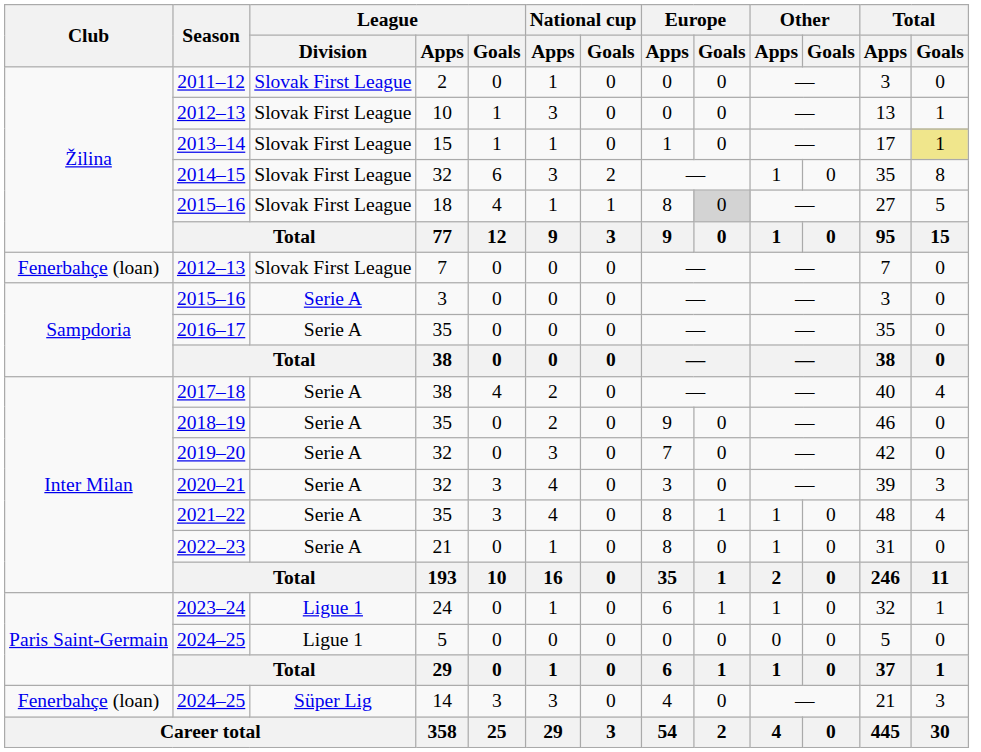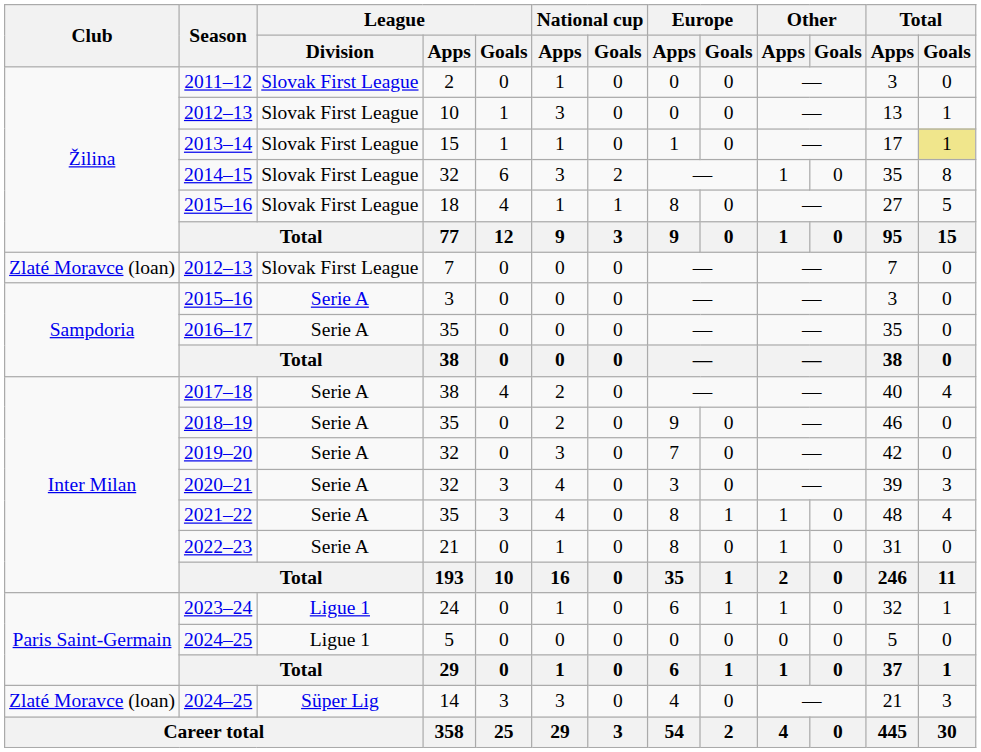 <table class="wikitable" style="text-align:center">
 <tr>
 <th rowspan="2">Club</th>
 <th rowspan="2">Season</th>
 <th colspan="3">League</th>
 <th colspan="2">National cup</th>
 <th colspan="2">Europe</th>
 <th colspan="2">Other</th>
 <th colspan="2">Total</th>
 </tr>
 <tr>
 <th>Division</th>
 <th>Apps</th>
 <th>Goals</th>
 <th>Apps</th>
 <th>Goals</th>
 <th>Apps</th>
 <th>Goals</th>
 <th>Apps</th>
 <th>Goals</th>
 <th>Apps</th>
 <th>Goals</th>
 </tr>
 <tr>
 <td rowspan="6"><a href='#'>Žilina</a></td>
 <td><a href='#'>2011–12</a></td>
 <td><a href='#'>Slovak First League</a></td>
 <td>2</td>
 <td>0</td>
 <td>1</td>
 <td>0</td>
 <td>0</td>
 <td>0</td>
 <td colspan="2">—</td>
 <td>3</td>
 <td>0</td>
 </tr>
 <tr>
 <td><a href='#'>2012–13</a></td>
 <td>Slovak First League</td>
 <td>10</td>
 <td>1</td>
 <td>3</td>
 <td>0</td>
 <td>0</td>
 <td>0</td>
 <td colspan="2">—</td>
 <td>13</td>
 <td>1</td>
 </tr>
 <tr>
 <td><a href='#'>2013–14</a></td>
 <td>Slovak First League</td>
 <td>15</td>
 <td>1</td>
 <td>1</td>
 <td>0</td>
 <td>1</td>
 <td>0</td>
 <td colspan="2">—</td>
 <td>17</td>
 <td style="background: khaki;">1</td>
 </tr>
 <tr>
 <td><a href='#'>2014–15</a></td>
 <td>Slovak First League</td>
 <td>32</td>
 <td>6</td>
 <td>3</td>
 <td>2</td>
 <td colspan="2">—</td>
 <td>1</td>
 <td>0</td>
 <td>35</td>
 <td>8</td>
 </tr>
 <tr>
 <td><a href='#'>2015–16</a></td>
 <td>Slovak First League</td>
 <td>18</td>
 <td>4</td>
 <td>1</td>
 <td>1</td>
 <td>8</td>
-<td style="background: lightgrey;">0</td>
+<td>0</td>
 <td colspan="2">—</td>
 <td>27</td>
 <td>5</td>
 </tr>
 <tr>
 <th colspan="2">Total</th>
 <th>77</th>
 <th>12</th>
 <th>9</th>
 <th>3</th>
 <th>9</th>
 <th>0</th>
 <th>1</th>
 <th>0</th>
 <th>95</th>
 <th>15</th>
 </tr>
 <tr>
-<td><a href='#'>Fenerbahçe</a> (loan)</td>
+<td><a href='#'>Zlaté Moravce</a> (loan)</td>
 <td><a href='#'>2012–13</a></td>
 <td>Slovak First League</td>
 <td>7</td>
 <td>0</td>
 <td>0</td>
 <td>0</td>
 <td colspan="2">—</td>
 <td colspan="2">—</td>
 <td>7</td>
 <td>0</td>
 </tr>
 <tr>
 <td rowspan="3"><a href='#'>Sampdoria</a></td>
 <td><a href='#'>2015–16</a></td>
 <td><a href='#'>Serie A</a></td>
 <td>3</td>
 <td>0</td>
 <td>0</td>
 <td>0</td>
 <td colspan="2">—</td>
 <td colspan="2">—</td>
 <td>3</td>
 <td>0</td>
 </tr>
 <tr>
 <td><a href='#'>2016–17</a></td>
 <td>Serie A</td>
 <td>35</td>
 <td>0</td>
 <td>0</td>
 <td>0</td>
 <td colspan="2">—</td>
 <td colspan="2">—</td>
 <td>35</td>
 <td>0</td>
 </tr>
 <tr>
 <th colspan="2">Total</th>
 <th>38</th>
 <th>0</th>
 <th>0</th>
 <th>0</th>
 <th colspan="2">—</th>
 <th colspan="2">—</th>
 <th>38</th>
 <th>0</th>
 </tr>
 <tr>
 <td rowspan="7"><a href='#'>Inter Milan</a></td>
 <td><a href='#'>2017–18</a></td>
 <td>Serie A</td>
 <td>38</td>
 <td>4</td>
 <td>2</td>
 <td>0</td>
 <td colspan="2">—</td>
 <td colspan="2">—</td>
 <td>40</td>
 <td>4</td>
 </tr>
 <tr>
 <td><a href='#'>2018–19</a></td>
 <td>Serie A</td>
 <td>35</td>
 <td>0</td>
 <td>2</td>
 <td>0</td>
 <td>9</td>
 <td>0</td>
 <td colspan="2">—</td>
 <td>46</td>
 <td>0</td>
 </tr>
 <tr>
 <td><a href='#'>2019–20</a></td>
 <td>Serie A</td>
 <td>32</td>
 <td>0</td>
 <td>3</td>
 <td>0</td>
 <td>7</td>
 <td>0</td>
 <td colspan="2">—</td>
 <td>42</td>
 <td>0</td>
 </tr>
 <tr>
 <td><a href='#'>2020–21</a></td>
 <td>Serie A</td>
 <td>32</td>
 <td>3</td>
 <td>4</td>
 <td>0</td>
 <td>3</td>
 <td>0</td>
 <td colspan="2">—</td>
 <td>39</td>
 <td>3</td>
 </tr>
 <tr>
 <td><a href='#'>2021–22</a></td>
 <td>Serie A</td>
 <td>35</td>
 <td>3</td>
 <td>4</td>
 <td>0</td>
 <td>8</td>
 <td>1</td>
 <td>1</td>
 <td>0</td>
 <td>48</td>
 <td>4</td>
 </tr>
 <tr>
 <td><a href='#'>2022–23</a></td>
 <td>Serie A</td>
 <td>21</td>
 <td>0</td>
 <td>1</td>
 <td>0</td>
 <td>8</td>
 <td>0</td>
 <td>1</td>
 <td>0</td>
 <td>31</td>
 <td>0</td>
 </tr>
 <tr>
 <th colspan="2">Total</th>
 <th>193</th>
 <th>10</th>
 <th>16</th>
 <th>0</th>
 <th>35</th>
 <th>1</th>
 <th>2</th>
 <th>0</th>
 <th>246</th>
 <th>11</th>
 </tr>
 <tr>
 <td rowspan="3"><a href='#'>Paris Saint-Germain</a></td>
 <td><a href='#'>2023–24</a></td>
 <td><a href='#'>Ligue 1</a></td>
 <td>24</td>
 <td>0</td>
 <td>1</td>
 <td>0</td>
 <td>6</td>
 <td>1</td>
 <td>1</td>
 <td>0</td>
 <td>32</td>
 <td>1</td>
 </tr>
 <tr>
 <td><a href='#'>2024–25</a></td>
 <td>Ligue 1</td>
 <td>5</td>
 <td>0</td>
 <td>0</td>
 <td>0</td>
 <td>0</td>
 <td>0</td>
 <td>0</td>
 <td>0</td>
 <td>5</td>
 <td>0</td>
 </tr>
 <tr>
 <th colspan="2">Total</th>
 <th>29</th>
 <th>0</th>
 <th>1</th>
 <th>0</th>
 <th>6</th>
 <th>1</th>
 <th>1</th>
 <th>0</th>
 <th>37</th>
 <th>1</th>
 </tr>
 <tr>
-<td><a href='#'>Fenerbahçe</a> (loan)</td>
+<td><a href='#'>Zlaté Moravce</a> (loan)</td>
 <td><a href='#'>2024–25</a></td>
 <td><a href='#'>Süper Lig</a></td>
 <td>14</td>
 <td>3</td>
 <td>3</td>
 <td>0</td>
 <td>4</td>
 <td>0</td>
 <td colspan="2">—</td>
 <td>21</td>
 <td>3</td>
 </tr>
 <tr>
 <th colspan="3">Career total</th>
 <th>358</th>
 <th>25</th>
 <th>29</th>
 <th>3</th>
 <th>54</th>
 <th>2</th>
 <th>4</th>
 <th>0</th>
 <th>445</th>
 <th>30</th>
 </tr>
 </table>
